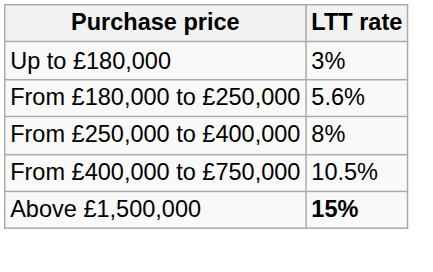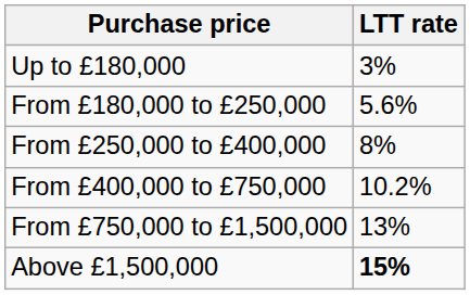 <table class="wikitable">
 <tr>
 <th>Purchase price</th>
 <th>LTT rate</th>
 </tr>
 <tr>
 <td>Up to £180,000</td>
 <td>3%</td>
 </tr>
 <tr>
 <td>From £180,000 to £250,000</td>
 <td>5.6%</td>
 </tr>
 <tr>
 <td>From £250,000 to £400,000</td>
 <td>8%</td>
 </tr>
 <tr>
 <td>From £400,000 to £750,000</td>
-<td>10.5%</td>
+<td>10.2%</td>
+</tr>
+<tr>
+<td>From £750,000 to £1,500,000</td>
+<td>13%</td>
 </tr>
 <tr>
 <td>Above £1,500,000</td>
 <td><strong>15%</strong></td>
 </tr>
 </table>
